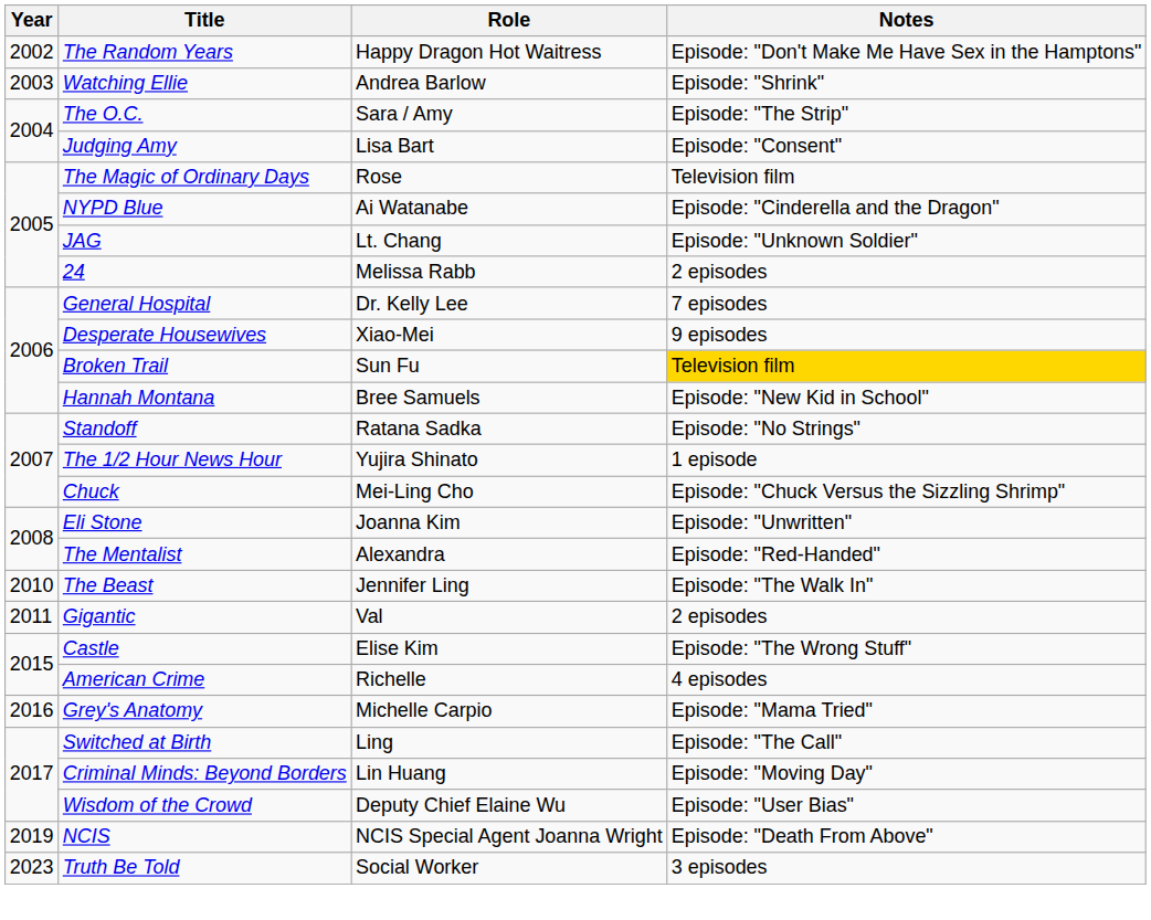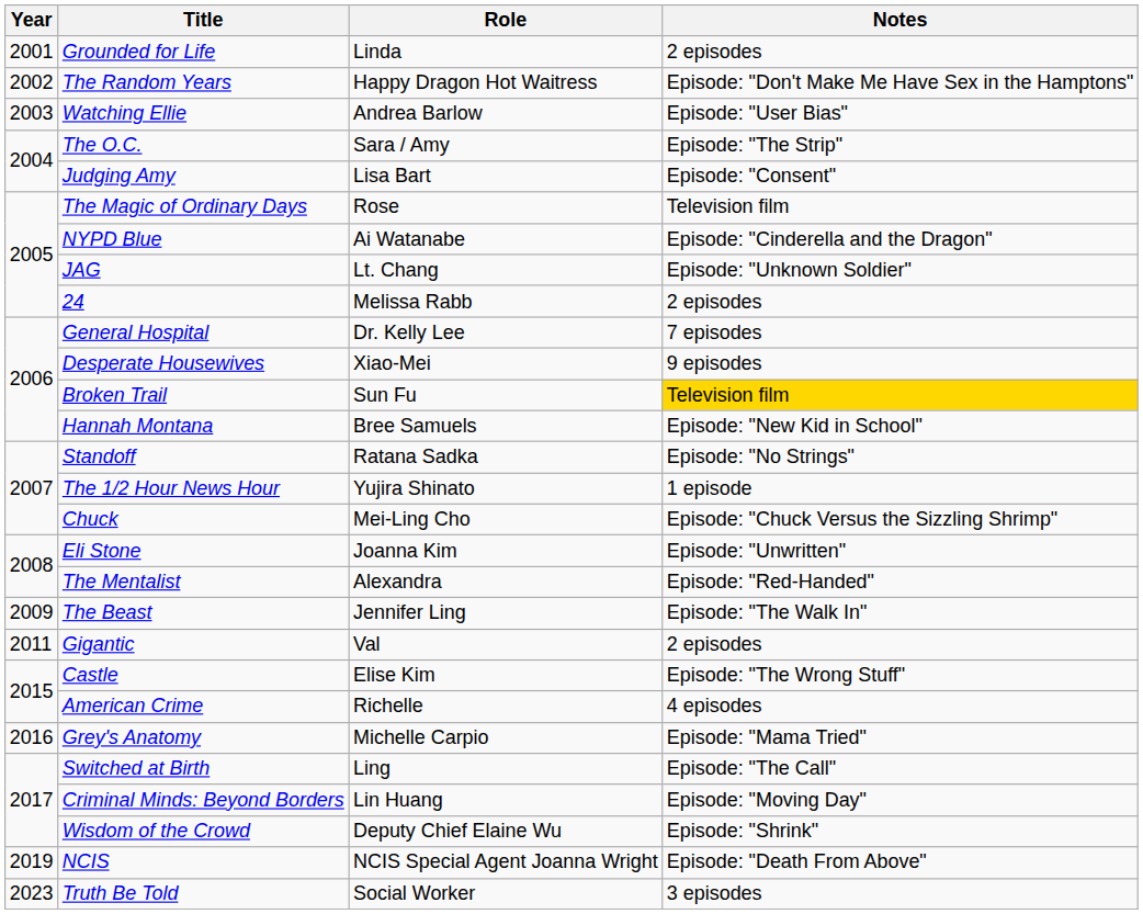 <table class="wikitable sortable">
 <tr>
 <th>Year</th>
 <th>Title</th>
 <th>Role</th>
 <th>Notes</th>
+</tr>
+<tr>
+<td>2001</td>
+<td><em><a href='#'>Grounded for Life</a></em></td>
+<td>Linda</td>
+<td>2 episodes</td>
 </tr>
 <tr>
 <td>2002</td>
 <td><em><a href='#'>The Random Years</a></em></td>
 <td>Happy Dragon Hot Waitress</td>
 <td>Episode: "Don't Make Me Have Sex in the Hamptons"</td>
 </tr>
 <tr>
 <td>2003</td>
 <td><em><a href='#'>Watching Ellie</a></em></td>
 <td>Andrea Barlow</td>
-<td>Episode: "Shrink"</td>
+<td>Episode: "User Bias"</td>
 </tr>
 <tr>
 <td rowspan="2">2004</td>
 <td><em><a href='#'>The O.C.</a></em></td>
 <td>Sara / Amy</td>
 <td>Episode: "The Strip"</td>
 </tr>
 <tr>
 <td><em><a href='#'>Judging Amy</a></em></td>
 <td>Lisa Bart</td>
 <td>Episode: "Consent"</td>
 </tr>
 <tr>
 <td rowspan="4">2005</td>
 <td><em><a href='#'>The Magic of Ordinary Days</a></em></td>
 <td>Rose</td>
 <td>Television film</td>
 </tr>
 <tr>
 <td><em><a href='#'>NYPD Blue</a></em></td>
 <td>Ai Watanabe</td>
 <td>Episode: "Cinderella and the Dragon"</td>
 </tr>
 <tr>
 <td><em><a href='#'>JAG</a></em></td>
 <td>Lt. Chang</td>
 <td>Episode: "Unknown Soldier"</td>
 </tr>
 <tr>
 <td><em><a href='#'>24</a></em></td>
 <td>Melissa Rabb</td>
 <td>2 episodes</td>
 </tr>
 <tr>
 <td rowspan="4">2006</td>
 <td><em><a href='#'>General Hospital</a></em></td>
 <td>Dr. Kelly Lee</td>
 <td>7 episodes</td>
 </tr>
 <tr>
 <td><em><a href='#'>Desperate Housewives</a></em></td>
 <td>Xiao-Mei</td>
 <td>9 episodes</td>
 </tr>
 <tr>
 <td><em><a href='#'>Broken Trail</a></em></td>
 <td>Sun Fu</td>
 <td style="background: gold;">Television film</td>
 </tr>
 <tr>
 <td><em><a href='#'>Hannah Montana</a></em></td>
 <td>Bree Samuels</td>
 <td>Episode: "New Kid in School"</td>
 </tr>
 <tr>
 <td rowspan="3">2007</td>
 <td><em><a href='#'>Standoff</a></em></td>
 <td>Ratana Sadka</td>
 <td>Episode: "No Strings"</td>
 </tr>
 <tr>
 <td><em><a href='#'>The 1/2 Hour News Hour</a></em></td>
 <td>Yujira Shinato</td>
 <td>1 episode</td>
 </tr>
 <tr>
 <td><em><a href='#'>Chuck</a></em></td>
 <td>Mei-Ling Cho</td>
 <td>Episode: "Chuck Versus the Sizzling Shrimp"</td>
 </tr>
 <tr>
 <td rowspan="2">2008</td>
 <td><em><a href='#'>Eli Stone</a></em></td>
 <td>Joanna Kim</td>
 <td>Episode: "Unwritten"</td>
 </tr>
 <tr>
 <td><em><a href='#'>The Mentalist</a></em></td>
 <td>Alexandra</td>
 <td>Episode: "Red-Handed"</td>
 </tr>
 <tr>
-<td>2010</td>
+<td>2009</td>
 <td><em><a href='#'>The Beast</a></em></td>
 <td>Jennifer Ling</td>
 <td>Episode: "The Walk In"</td>
 </tr>
 <tr>
 <td>2011</td>
 <td><em><a href='#'>Gigantic</a></em></td>
 <td>Val</td>
 <td>2 episodes</td>
 </tr>
 <tr>
 <td rowspan="2">2015</td>
 <td><em><a href='#'>Castle</a></em></td>
 <td>Elise Kim</td>
 <td>Episode: "The Wrong Stuff"</td>
 </tr>
 <tr>
 <td><em><a href='#'>American Crime</a></em></td>
 <td>Richelle</td>
 <td>4 episodes</td>
 </tr>
 <tr>
 <td>2016</td>
 <td><em><a href='#'>Grey's Anatomy</a></em></td>
 <td>Michelle Carpio</td>
 <td>Episode: "Mama Tried"</td>
 </tr>
 <tr>
 <td rowspan="3">2017</td>
 <td><em><a href='#'>Switched at Birth</a></em></td>
 <td>Ling</td>
 <td>Episode: "The Call"</td>
 </tr>
 <tr>
 <td><em><a href='#'>Criminal Minds: Beyond Borders</a></em></td>
 <td>Lin Huang</td>
 <td>Episode: "Moving Day"</td>
 </tr>
 <tr>
 <td><em><a href='#'>Wisdom of the Crowd</a></em></td>
 <td>Deputy Chief Elaine Wu</td>
-<td>Episode: "User Bias"</td>
+<td>Episode: "Shrink"</td>
 </tr>
 <tr>
 <td>2019</td>
 <td><em><a href='#'>NCIS</a></em></td>
 <td>NCIS Special Agent Joanna Wright</td>
 <td>Episode: "Death From Above"</td>
 </tr>
 <tr>
 <td>2023</td>
 <td><em><a href='#'>Truth Be Told</a></em></td>
 <td>Social Worker</td>
 <td>3 episodes</td>
 </tr>
 <tr>
 </tr>
 </table>
